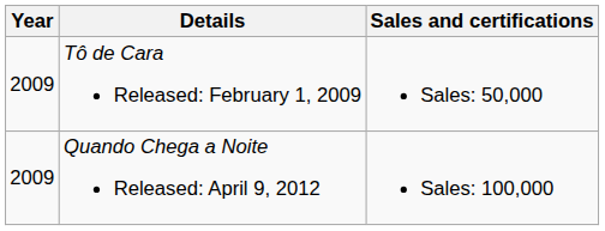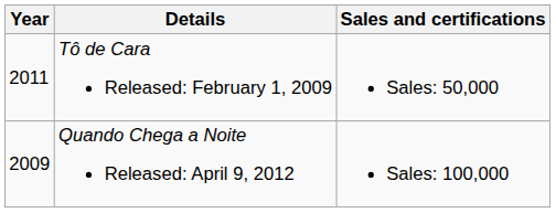 <table class="wikitable">
 <tr>
 <th>Year</th>
 <th>Details</th>
 <th>Sales and certifications</th>
 </tr>
 <tr>
-<td>2009</td>
+<td>2011</td>
 <td><em>Tô de Cara</em><br><ul><li>Released: February 1, 2009</li></ul></td>
 <td><br><ul><li>Sales: 50,000</li></ul></td>
 </tr>
 <tr>
 <td>2009</td>
 <td><em>Quando Chega a Noite</em><br><ul><li>Released: April 9, 2012</li></ul></td>
 <td><br><ul><li>Sales: 100,000</li></ul></td>
 </tr>
 </table>
